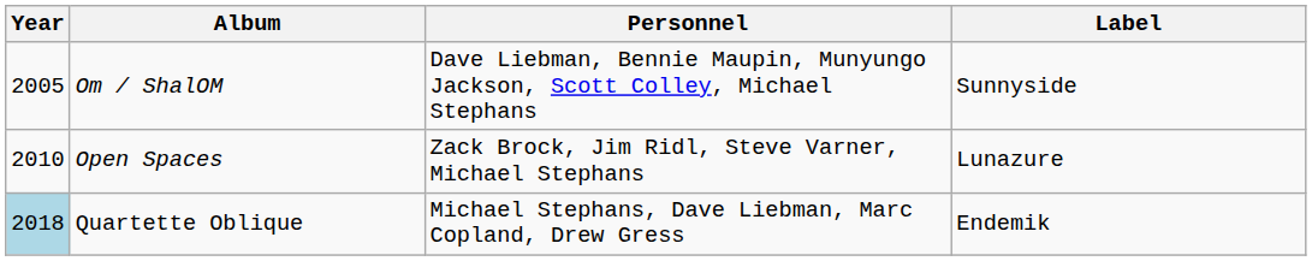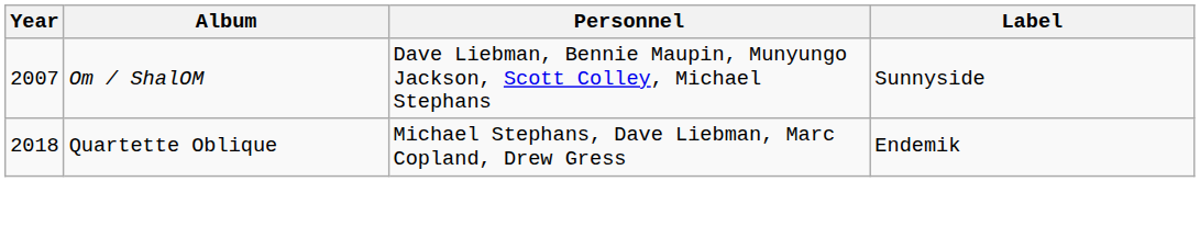 <table class="wikitable sortable">
 <tr>
 <th style="vertical-align:bottom; text-align:center; width:15px;">Year</th>
 <th valign="bottom" style="text-align:center; width:200px;">Album</th>
 <th style="vertical-align:bottom; text-align:center; width:300px;">Personnel</th>
 <th style="vertical-align:bottom; text-align:center; width:200px;">Label</th>
 </tr>
 <tr>
-<td>2005</td>
+<td>2007</td>
 <td><em>Om / ShalOM</em></td>
 <td>Dave Liebman, Bennie Maupin, Munyungo Jackson, <a href='#'>Scott Colley</a>, Michael Stephans</td>
 <td>Sunnyside</td>
 </tr>
 <tr>
-<td>2010</td>
-<td><em>Open Spaces</em></td>
-<td>Zack Brock, Jim Ridl, Steve Varner, Michael Stephans</td>
-<td>Lunazure</td>
-</tr>
-<tr>
-<td style="background: lightblue;">2018</td>
+<td>2018</td>
 <td>Quartette Oblique</td>
 <td>Michael Stephans, Dave Liebman, Marc Copland, Drew Gress</td>
 <td>Endemik</td>
 </tr>
 </table>
